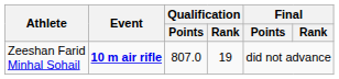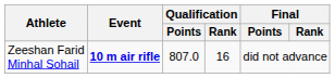 <table class=wikitable style=font-size:90%;text-align:center>
 <tr>
 <th rowspan="2">Athlete</th>
 <th rowspan="2">Event</th>
 <th colspan=2>Qualification</th>
 <th colspan=2>Final</th>
 </tr>
 <tr style="font-size:95%">
 <th>Points</th>
 <th>Rank</th>
 <th>Points</th>
 <th>Rank</th>
 </tr>
 <tr>
 <td align=left>Zeeshan Farid<br><a href='#'>Minhal Sohail</a></td>
 <td align=left><strong><a href='#'>10 m air rifle</a></strong></td>
 <td>807.0</td>
-<td>19</td>
+<td>16</td>
 <td colspan=2>did not advance</td>
 </tr>
 </table>
